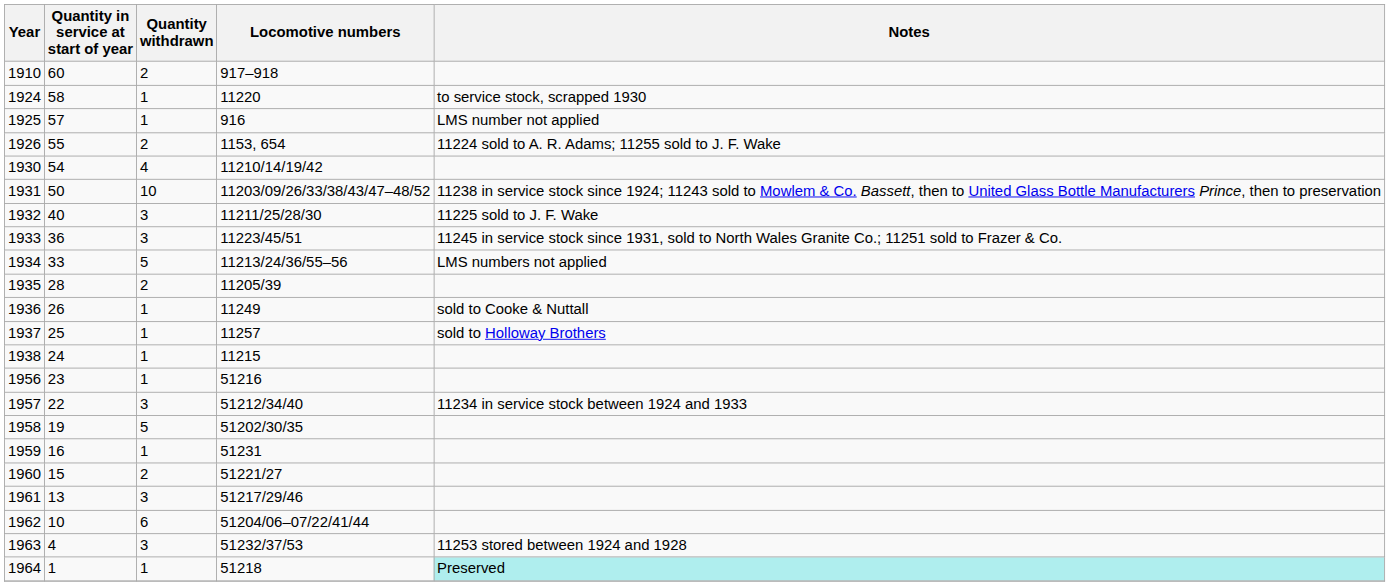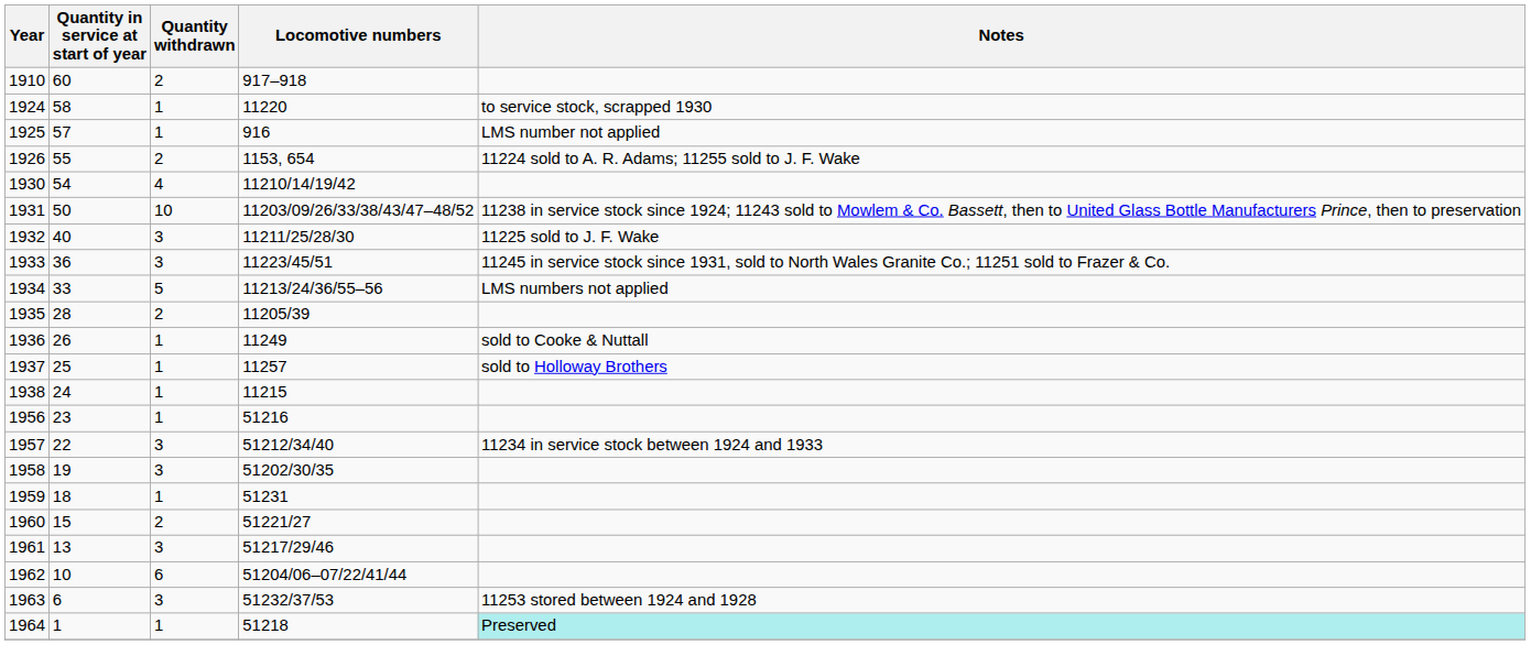 <table class="wikitable">
 <tr>
 <th>Year</th>
 <th>Quantity in<br>service at<br>start of year</th>
 <th>Quantity<br>withdrawn</th>
 <th>Locomotive numbers</th>
 <th>Notes</th>
 </tr>
 <tr>
 <td>1910</td>
 <td>60</td>
 <td>2</td>
 <td>917–918</td>
 <td></td>
 </tr>
 <tr>
 <td>1924</td>
 <td>58</td>
 <td>1</td>
 <td>11220</td>
 <td>to service stock, scrapped 1930</td>
 </tr>
 <tr>
 <td>1925</td>
 <td>57</td>
 <td>1</td>
 <td>916</td>
 <td>LMS number not applied</td>
 </tr>
 <tr>
 <td>1926</td>
 <td>55</td>
 <td>2</td>
 <td>1153, 654</td>
 <td>11224 sold to A. R. Adams; 11255 sold to J. F. Wake</td>
 </tr>
 <tr>
 <td>1930</td>
 <td>54</td>
 <td>4</td>
 <td>11210/14/19/42</td>
 <td></td>
 </tr>
 <tr>
 <td>1931</td>
 <td>50</td>
 <td>10</td>
 <td>11203/09/26/33/38/43/47–48/52</td>
 <td>11238 in service stock since 1924; 11243 sold to <a href='#'>Mowlem & Co.</a> <em>Bassett</em>, then to <a href='#'>United Glass Bottle Manufacturers</a> <em>Prince</em>, then to preservation</td>
 </tr>
 <tr>
 <td>1932</td>
 <td>40</td>
 <td>3</td>
 <td>11211/25/28/30</td>
 <td>11225 sold to J. F. Wake</td>
 </tr>
 <tr>
 <td>1933</td>
 <td>36</td>
 <td>3</td>
 <td>11223/45/51</td>
 <td>11245 in service stock since 1931, sold to North Wales Granite Co.; 11251 sold to Frazer & Co.</td>
 </tr>
 <tr>
 <td>1934</td>
 <td>33</td>
 <td>5</td>
 <td>11213/24/36/55–56</td>
 <td>LMS numbers not applied</td>
 </tr>
 <tr>
 <td>1935</td>
 <td>28</td>
 <td>2</td>
 <td>11205/39</td>
 <td></td>
 </tr>
 <tr>
 <td>1936</td>
 <td>26</td>
 <td>1</td>
 <td>11249</td>
 <td>sold to Cooke & Nuttall</td>
 </tr>
 <tr>
 <td>1937</td>
 <td>25</td>
 <td>1</td>
 <td>11257</td>
 <td>sold to <a href='#'>Holloway Brothers</a></td>
 </tr>
 <tr>
 <td>1938</td>
 <td>24</td>
 <td>1</td>
 <td>11215</td>
 <td></td>
 </tr>
 <tr>
 <td>1956</td>
 <td>23</td>
 <td>1</td>
 <td>51216</td>
 <td></td>
 </tr>
 <tr>
 <td>1957</td>
 <td>22</td>
 <td>3</td>
 <td>51212/34/40</td>
 <td>11234 in service stock between 1924 and 1933</td>
 </tr>
 <tr>
 <td>1958</td>
 <td>19</td>
-<td>5</td>
+<td>3</td>
 <td>51202/30/35</td>
 <td></td>
 </tr>
 <tr>
 <td>1959</td>
-<td>16</td>
+<td>18</td>
 <td>1</td>
 <td>51231</td>
 <td></td>
 </tr>
 <tr>
 <td>1960</td>
 <td>15</td>
 <td>2</td>
 <td>51221/27</td>
 <td></td>
 </tr>
 <tr>
 <td>1961</td>
 <td>13</td>
 <td>3</td>
 <td>51217/29/46</td>
 <td></td>
 </tr>
 <tr>
 <td>1962</td>
 <td>10</td>
 <td>6</td>
 <td>51204/06–07/22/41/44</td>
 <td></td>
 </tr>
 <tr>
 <td>1963</td>
-<td>4</td>
+<td>6</td>
 <td>3</td>
 <td>51232/37/53</td>
 <td>11253 stored between 1924 and 1928</td>
 </tr>
 <tr>
 <td>1964</td>
 <td>1</td>
 <td>1</td>
 <td>51218</td>
 <td style="background: paleturquoise;">Preserved</td>
 </tr>
 <tr>
 </tr>
 </table>
